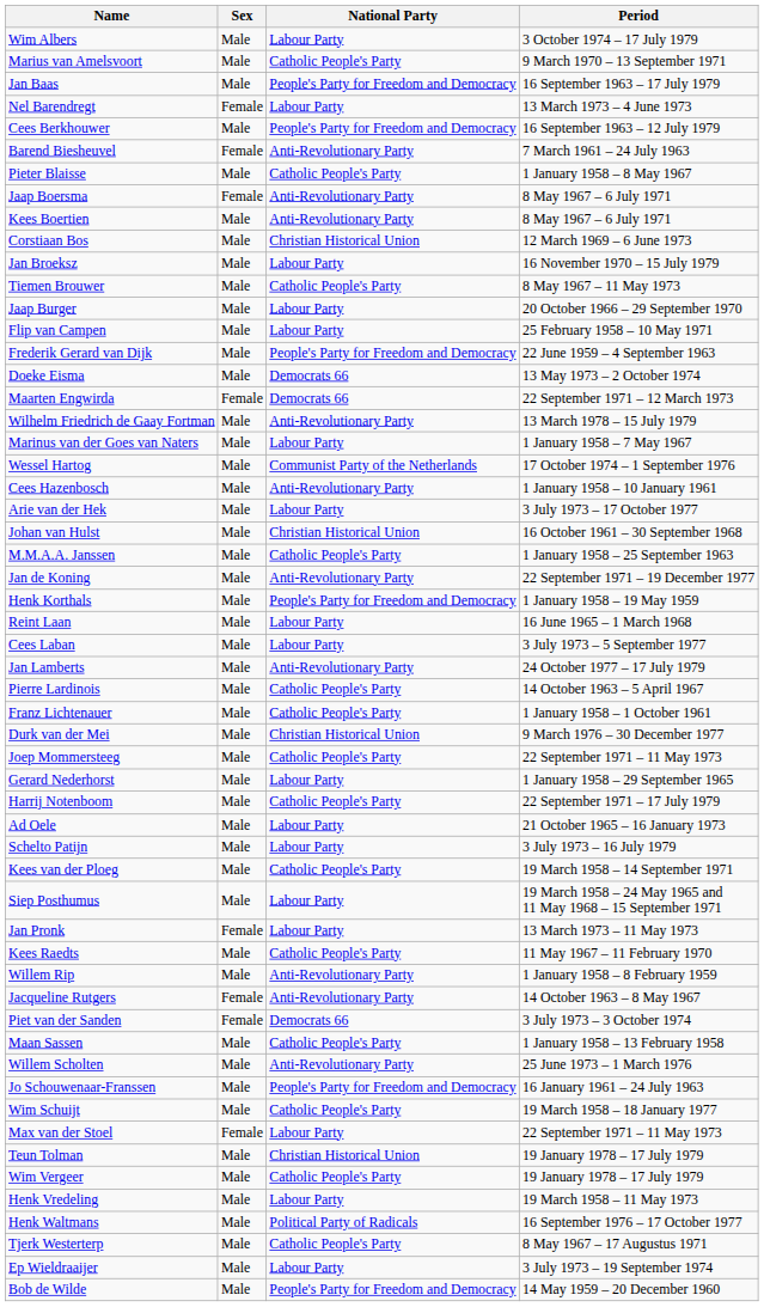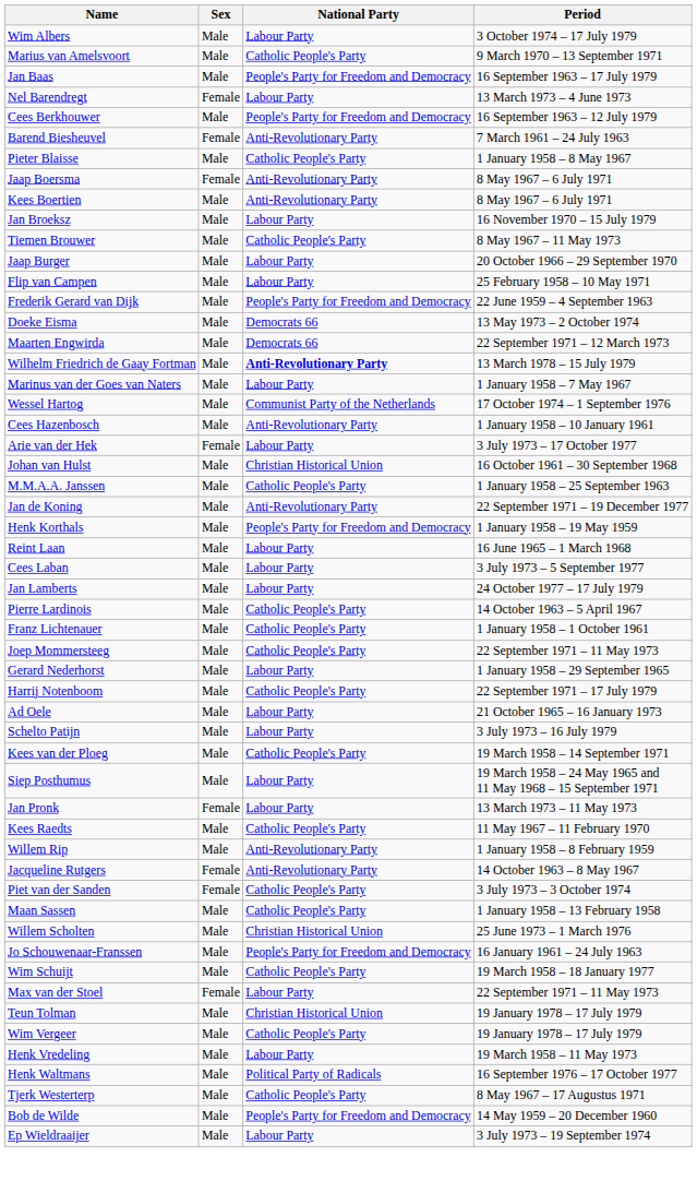 <table class="wikitable sortable plainrowheaders">
 <tr>
 <th>Name</th>
 <th>Sex</th>
 <th>National Party</th>
 <th>Period</th>
 </tr>
 <tr>
 <td style="text-align:left;"><a href='#'>Wim Albers</a></td>
 <td style="text-align:left;">Male</td>
 <td style="text-align:left;"> <a href='#'>Labour Party</a></td>
 <td style="text-align:left;">3 October 1974 – 17 July 1979</td>
 </tr>
 <tr>
 <td style="text-align:left;"><a href='#'>Marius van Amelsvoort</a></td>
 <td style="text-align:left;">Male</td>
 <td style="text-align:left;"> <a href='#'>Catholic People's Party</a></td>
 <td style="text-align:left;">9 March 1970 – 13 September 1971</td>
 </tr>
 <tr>
 <td style="text-align:left;"><a href='#'>Jan Baas</a></td>
 <td style="text-align:left;">Male</td>
 <td style="text-align:left;"> <a href='#'>People's Party for Freedom and Democracy</a></td>
 <td style="text-align:left;">16 September 1963 – 17 July 1979</td>
 </tr>
 <tr>
 <td style="text-align:left;"><a href='#'>Nel Barendregt</a></td>
 <td style="text-align:left;">Female</td>
 <td style="text-align:left;"> <a href='#'>Labour Party</a></td>
 <td style="text-align:left;">13 March 1973 – 4 June 1973</td>
 </tr>
 <tr>
 <td style="text-align:left;"><a href='#'>Cees Berkhouwer</a></td>
 <td style="text-align:left;">Male</td>
 <td style="text-align:left;"> <a href='#'>People's Party for Freedom and Democracy</a></td>
 <td style="text-align:left;">16 September 1963 – 12 July 1979</td>
 </tr>
 <tr>
 <td style="text-align:left;"><a href='#'>Barend Biesheuvel</a></td>
 <td style="text-align:left;">Female</td>
 <td style="text-align:left;"> <a href='#'>Anti-Revolutionary Party</a></td>
 <td style="text-align:left;">7 March 1961 – 24 July 1963</td>
 </tr>
 <tr>
 <td style="text-align:left;"><a href='#'>Pieter Blaisse</a></td>
 <td style="text-align:left;">Male</td>
 <td style="text-align:left;"> <a href='#'>Catholic People's Party</a></td>
 <td style="text-align:left;">1 January 1958 – 8 May 1967</td>
 </tr>
 <tr>
 <td style="text-align:left;"><a href='#'>Jaap Boersma</a></td>
 <td style="text-align:left;">Female</td>
 <td style="text-align:left;"> <a href='#'>Anti-Revolutionary Party</a></td>
 <td style="text-align:left;">8 May 1967 – 6 July 1971</td>
 </tr>
 <tr>
 <td style="text-align:left;"><a href='#'>Kees Boertien</a></td>
 <td style="text-align:left;">Male</td>
 <td style="text-align:left;"> <a href='#'>Anti-Revolutionary Party</a></td>
 <td style="text-align:left;">8 May 1967 – 6 July 1971</td>
 </tr>
 <tr>
-<td style="text-align:left;"><a href='#'>Corstiaan Bos</a></td>
-<td style="text-align:left;">Male</td>
-<td style="text-align:left;"> <a href='#'>Christian Historical Union</a></td>
-<td style="text-align:left;">12 March 1969 – 6 June 1973</td>
-</tr>
-<tr>
 <td style="text-align:left;"><a href='#'>Jan Broeksz</a></td>
 <td style="text-align:left;">Male</td>
 <td style="text-align:left;"> <a href='#'>Labour Party</a></td>
 <td style="text-align:left;">16 November 1970 – 15 July 1979</td>
 </tr>
 <tr>
 <td style="text-align:left;"><a href='#'>Tiemen Brouwer</a></td>
 <td style="text-align:left;">Male</td>
 <td style="text-align:left;"> <a href='#'>Catholic People's Party</a></td>
 <td style="text-align:left;">8 May 1967 – 11 May 1973</td>
 </tr>
 <tr>
 <td style="text-align:left;"><a href='#'>Jaap Burger</a></td>
 <td style="text-align:left;">Male</td>
 <td style="text-align:left;"> <a href='#'>Labour Party</a></td>
 <td style="text-align:left;">20 October 1966 – 29 September 1970</td>
 </tr>
 <tr>
 <td style="text-align:left;"><a href='#'>Flip van Campen</a></td>
 <td style="text-align:left;">Male</td>
 <td style="text-align:left;"> <a href='#'>Labour Party</a></td>
 <td style="text-align:left;">25 February 1958 – 10 May 1971</td>
 </tr>
 <tr>
 <td style="text-align:left;"><a href='#'>Frederik Gerard van Dijk</a></td>
 <td style="text-align:left;">Male</td>
 <td style="text-align:left;"> <a href='#'>People's Party for Freedom and Democracy</a></td>
 <td style="text-align:left;">22 June 1959 – 4 September 1963</td>
 </tr>
 <tr>
 <td style="text-align:left;"><a href='#'>Doeke Eisma</a></td>
 <td style="text-align:left;">Male</td>
 <td style="text-align:left;"> <a href='#'>Democrats 66</a></td>
 <td style="text-align:left;">13 May 1973 – 2 October 1974</td>
 </tr>
 <tr>
 <td style="text-align:left;"><a href='#'>Maarten Engwirda</a></td>
-<td style="text-align:left;">Female</td>
+<td style="text-align:left;">Male</td>
 <td style="text-align:left;"> <a href='#'>Democrats 66</a></td>
 <td style="text-align:left;">22 September 1971 – 12 March 1973</td>
 </tr>
 <tr>
 <td style="text-align:left;"><a href='#'>Wilhelm Friedrich de Gaay Fortman</a></td>
 <td style="text-align:left;">Male</td>
-<td style="text-align:left;"> <a href='#'>Anti-Revolutionary Party</a></td>
+<td style="text-align:left;"><strong> <a href='#'>Anti-Revolutionary Party</a></strong></td>
 <td style="text-align:left;">13 March 1978 – 15 July 1979</td>
 </tr>
 <tr>
 <td style="text-align:left;"><a href='#'>Marinus van der Goes van Naters</a></td>
 <td style="text-align:left;">Male</td>
 <td style="text-align:left;"> <a href='#'>Labour Party</a></td>
 <td style="text-align:left;">1 January 1958 – 7 May 1967</td>
 </tr>
 <tr>
 <td style="text-align:left;"><a href='#'>Wessel Hartog</a></td>
 <td style="text-align:left;">Male</td>
 <td style="text-align:left;"> <a href='#'>Communist Party of the Netherlands</a></td>
 <td style="text-align:left;">17 October 1974 – 1 September 1976</td>
 </tr>
 <tr>
 <td style="text-align:left;"><a href='#'>Cees Hazenbosch</a></td>
 <td style="text-align:left;">Male</td>
 <td style="text-align:left;"> <a href='#'>Anti-Revolutionary Party</a></td>
 <td style="text-align:left;">1 January 1958 – 10 January 1961</td>
 </tr>
 <tr>
 <td style="text-align:left;"><a href='#'>Arie van der Hek</a></td>
-<td style="text-align:left;">Male</td>
+<td style="text-align:left;">Female</td>
 <td style="text-align:left;"> <a href='#'>Labour Party</a></td>
 <td style="text-align:left;">3 July 1973 – 17 October 1977</td>
 </tr>
 <tr>
 <td style="text-align:left;"><a href='#'>Johan van Hulst</a></td>
 <td style="text-align:left;">Male</td>
 <td style="text-align:left;"> <a href='#'>Christian Historical Union</a></td>
 <td style="text-align:left;">16 October 1961 – 30 September 1968</td>
 </tr>
 <tr>
 <td style="text-align:left;"><a href='#'>M.M.A.A. Janssen</a></td>
 <td style="text-align:left;">Male</td>
 <td style="text-align:left;"> <a href='#'>Catholic People's Party</a></td>
 <td style="text-align:left;">1 January 1958 – 25 September 1963</td>
 </tr>
 <tr>
 <td style="text-align:left;"><a href='#'>Jan de Koning</a></td>
 <td style="text-align:left;">Male</td>
 <td style="text-align:left;"> <a href='#'>Anti-Revolutionary Party</a></td>
 <td style="text-align:left;">22 September 1971 – 19 December 1977</td>
 </tr>
 <tr>
 <td style="text-align:left;"><a href='#'>Henk Korthals</a></td>
 <td style="text-align:left;">Male</td>
 <td style="text-align:left;"> <a href='#'>People's Party for Freedom and Democracy</a></td>
 <td style="text-align:left;">1 January 1958 – 19 May 1959</td>
 </tr>
 <tr>
 <td style="text-align:left;"><a href='#'>Reint Laan</a></td>
 <td style="text-align:left;">Male</td>
 <td style="text-align:left;"> <a href='#'>Labour Party</a></td>
 <td style="text-align:left;">16 June 1965 – 1 March 1968</td>
 </tr>
 <tr>
 <td style="text-align:left;"><a href='#'>Cees Laban</a></td>
 <td style="text-align:left;">Male</td>
 <td style="text-align:left;"> <a href='#'>Labour Party</a></td>
 <td style="text-align:left;">3 July 1973 – 5 September 1977</td>
 </tr>
 <tr>
 <td style="text-align:left;"><a href='#'>Jan Lamberts</a></td>
 <td style="text-align:left;">Male</td>
-<td style="text-align:left;"> <a href='#'>Anti-Revolutionary Party</a></td>
+<td style="text-align:left;"> <a href='#'>Labour Party</a></td>
 <td style="text-align:left;">24 October 1977 – 17 July 1979</td>
 </tr>
 <tr>
 <td style="text-align:left;"><a href='#'>Pierre Lardinois</a></td>
 <td style="text-align:left;">Male</td>
 <td style="text-align:left;"> <a href='#'>Catholic People's Party</a></td>
 <td style="text-align:left;">14 October 1963 – 5 April 1967</td>
 </tr>
 <tr>
 <td style="text-align:left;"><a href='#'>Franz Lichtenauer</a></td>
 <td style="text-align:left;">Male</td>
 <td style="text-align:left;"> <a href='#'>Catholic People's Party</a></td>
 <td style="text-align:left;">1 January 1958 – 1 October 1961</td>
-</tr>
-<tr>
-<td style="text-align:left;"><a href='#'>Durk van der Mei</a></td>
-<td style="text-align:left;">Male</td>
-<td style="text-align:left;"> <a href='#'>Christian Historical Union</a></td>
-<td style="text-align:left;">9 March 1976 – 30 December 1977</td>
 </tr>
 <tr>
 <td style="text-align:left;"><a href='#'>Joep Mommersteeg</a></td>
 <td style="text-align:left;">Male</td>
 <td style="text-align:left;"> <a href='#'>Catholic People's Party</a></td>
 <td style="text-align:left;">22 September 1971 – 11 May 1973</td>
 </tr>
 <tr>
 <td style="text-align:left;"><a href='#'>Gerard Nederhorst</a></td>
 <td style="text-align:left;">Male</td>
 <td style="text-align:left;"> <a href='#'>Labour Party</a></td>
 <td style="text-align:left;">1 January 1958 – 29 September 1965</td>
 </tr>
 <tr>
 <td style="text-align:left;"><a href='#'>Harrij Notenboom</a></td>
 <td style="text-align:left;">Male</td>
 <td style="text-align:left;"> <a href='#'>Catholic People's Party</a></td>
 <td style="text-align:left;">22 September 1971 – 17 July 1979</td>
 </tr>
 <tr>
 <td style="text-align:left;"><a href='#'>Ad Oele</a></td>
 <td style="text-align:left;">Male</td>
 <td style="text-align:left;"> <a href='#'>Labour Party</a></td>
 <td style="text-align:left;">21 October 1965 – 16 January 1973</td>
 </tr>
 <tr>
 <td style="text-align:left;"><a href='#'>Schelto Patijn</a></td>
 <td style="text-align:left;">Male</td>
 <td style="text-align:left;"> <a href='#'>Labour Party</a></td>
 <td style="text-align:left;">3 July 1973 – 16 July 1979</td>
 </tr>
 <tr>
 <td style="text-align:left;"><a href='#'>Kees van der Ploeg</a></td>
 <td style="text-align:left;">Male</td>
 <td style="text-align:left;"> <a href='#'>Catholic People's Party</a></td>
 <td style="text-align:left;">19 March 1958 – 14 September 1971</td>
 </tr>
 <tr>
 <td style="text-align:left;"><a href='#'>Siep Posthumus</a></td>
 <td style="text-align:left;">Male</td>
 <td style="text-align:left;"> <a href='#'>Labour Party</a></td>
 <td style="text-align:left;">19 March 1958 – 24 May 1965 and<br>11 May 1968 – 15 September 1971</td>
 </tr>
 <tr>
 <td style="text-align:left;"><a href='#'>Jan Pronk</a></td>
 <td style="text-align:left;">Female</td>
 <td style="text-align:left;"> <a href='#'>Labour Party</a></td>
 <td style="text-align:left;">13 March 1973 – 11 May 1973</td>
 </tr>
 <tr>
 <td style="text-align:left;"><a href='#'>Kees Raedts</a></td>
 <td style="text-align:left;">Male</td>
 <td style="text-align:left;"> <a href='#'>Catholic People's Party</a></td>
 <td style="text-align:left;">11 May 1967 – 11 February 1970</td>
 </tr>
 <tr>
 <td style="text-align:left;"><a href='#'>Willem Rip</a></td>
 <td style="text-align:left;">Male</td>
 <td style="text-align:left;"> <a href='#'>Anti-Revolutionary Party</a></td>
 <td style="text-align:left;">1 January 1958 – 8 February 1959</td>
 </tr>
 <tr>
 <td style="text-align:left;"><a href='#'>Jacqueline Rutgers</a></td>
 <td style="text-align:left;">Female</td>
 <td style="text-align:left;"> <a href='#'>Anti-Revolutionary Party</a></td>
 <td style="text-align:left;">14 October 1963 – 8 May 1967</td>
 </tr>
 <tr>
 <td style="text-align:left;"><a href='#'>Piet van der Sanden</a></td>
 <td style="text-align:left;">Female</td>
-<td style="text-align:left;"> <a href='#'>Democrats 66</a></td>
+<td style="text-align:left;"> <a href='#'>Catholic People's Party</a></td>
 <td style="text-align:left;">3 July 1973 – 3 October 1974</td>
 </tr>
 <tr>
 <td style="text-align:left;"><a href='#'>Maan Sassen</a></td>
 <td style="text-align:left;">Male</td>
 <td style="text-align:left;"> <a href='#'>Catholic People's Party</a></td>
 <td style="text-align:left;">1 January 1958 – 13 February 1958</td>
 </tr>
 <tr>
 <td style="text-align:left;"><a href='#'>Willem Scholten</a></td>
 <td style="text-align:left;">Male</td>
-<td style="text-align:left;"> <a href='#'>Anti-Revolutionary Party</a></td>
+<td style="text-align:left;"> <a href='#'>Christian Historical Union</a></td>
 <td style="text-align:left;">25 June 1973 – 1 March 1976</td>
 </tr>
 <tr>
 <td style="text-align:left;"><a href='#'>Jo Schouwenaar-Franssen</a></td>
 <td style="text-align:left;">Male</td>
 <td style="text-align:left;"> <a href='#'>People's Party for Freedom and Democracy</a></td>
 <td style="text-align:left;">16 January 1961 – 24 July 1963</td>
 </tr>
 <tr>
 <td style="text-align:left;"><a href='#'>Wim Schuijt</a></td>
 <td style="text-align:left;">Male</td>
 <td style="text-align:left;"> <a href='#'>Catholic People's Party</a></td>
 <td style="text-align:left;">19 March 1958 – 18 January 1977</td>
 </tr>
 <tr>
 <td style="text-align:left;"><a href='#'>Max van der Stoel</a></td>
 <td style="text-align:left;">Female</td>
 <td style="text-align:left;"> <a href='#'>Labour Party</a></td>
 <td style="text-align:left;">22 September 1971 – 11 May 1973</td>
 </tr>
 <tr>
 <td style="text-align:left;"><a href='#'>Teun Tolman</a></td>
 <td style="text-align:left;">Male</td>
 <td style="text-align:left;"> <a href='#'>Christian Historical Union</a></td>
 <td style="text-align:left;">19 January 1978 – 17 July 1979</td>
 </tr>
 <tr>
 <td style="text-align:left;"><a href='#'>Wim Vergeer</a></td>
 <td style="text-align:left;">Male</td>
 <td style="text-align:left;"> <a href='#'>Catholic People's Party</a></td>
 <td style="text-align:left;">19 January 1978 – 17 July 1979</td>
 </tr>
 <tr>
 <td style="text-align:left;"><a href='#'>Henk Vredeling</a></td>
 <td style="text-align:left;">Male</td>
 <td style="text-align:left;"> <a href='#'>Labour Party</a></td>
 <td style="text-align:left;">19 March 1958 – 11 May 1973</td>
 </tr>
 <tr>
 <td style="text-align:left;"><a href='#'>Henk Waltmans</a></td>
 <td style="text-align:left;">Male</td>
 <td style="text-align:left;"> <a href='#'>Political Party of Radicals</a></td>
 <td style="text-align:left;">16 September 1976 – 17 October 1977</td>
 </tr>
 <tr>
 <td style="text-align:left;"><a href='#'>Tjerk Westerterp</a></td>
 <td style="text-align:left;">Male</td>
 <td style="text-align:left;"> <a href='#'>Catholic People's Party</a></td>
 <td style="text-align:left;">8 May 1967 – 17 Augustus 1971</td>
 </tr>
 <tr>
+<td style="text-align:left;"><a href='#'>Bob de Wilde</a></td>
+<td style="text-align:left;">Male</td>
+<td style="text-align:left;"> <a href='#'>People's Party for Freedom and Democracy</a></td>
+<td style="text-align:left;">14 May 1959 – 20 December 1960</td>
+</tr>
+<tr>
 <td style="text-align:left;"><a href='#'>Ep Wieldraaijer</a></td>
 <td style="text-align:left;">Male</td>
 <td style="text-align:left;"> <a href='#'>Labour Party</a></td>
 <td style="text-align:left;">3 July 1973 – 19 September 1974</td>
 </tr>
-<tr>
-<td style="text-align:left;"><a href='#'>Bob de Wilde</a></td>
-<td style="text-align:left;">Male</td>
-<td style="text-align:left;"> <a href='#'>People's Party for Freedom and Democracy</a></td>
-<td style="text-align:left;">14 May 1959 – 20 December 1960</td>
-</tr>
 </table>
